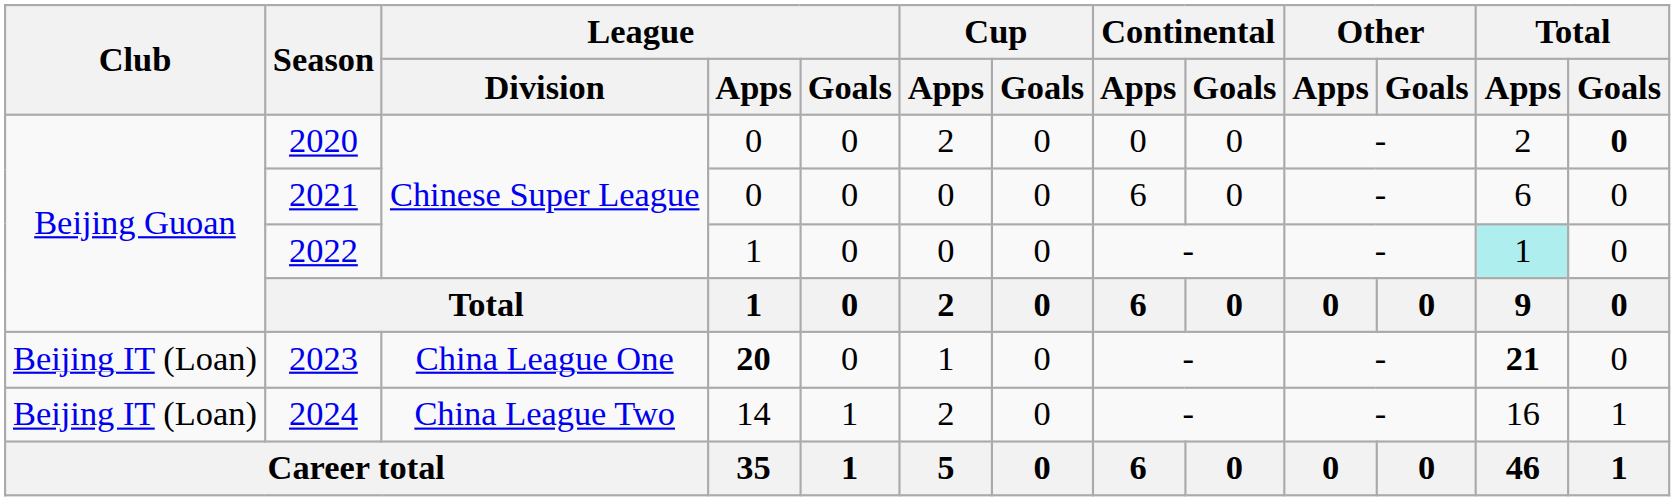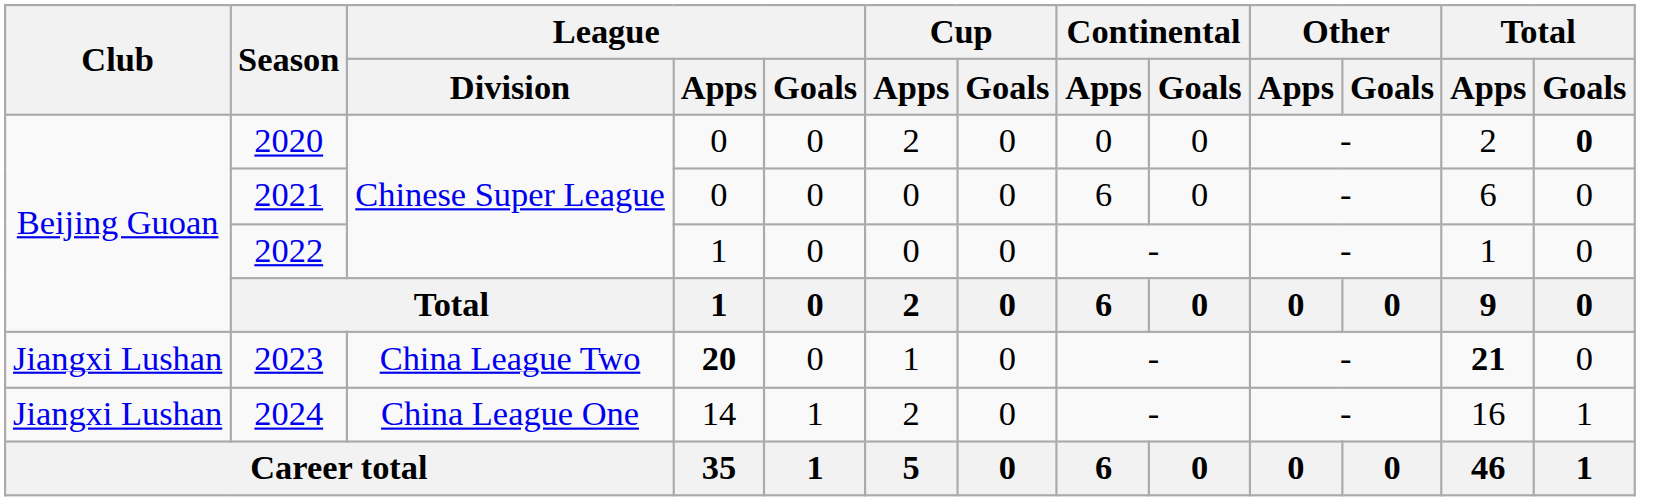 <table class="wikitable" style="text-align: center">
 <tr>
 <th rowspan="2">Club</th>
 <th rowspan="2">Season</th>
 <th colspan="3">League</th>
 <th colspan="2">Cup</th>
 <th colspan="2">Continental</th>
 <th colspan="2">Other</th>
 <th colspan="2">Total</th>
 </tr>
 <tr>
 <th>Division</th>
 <th>Apps</th>
 <th>Goals</th>
 <th>Apps</th>
 <th>Goals</th>
 <th>Apps</th>
 <th>Goals</th>
 <th>Apps</th>
 <th>Goals</th>
 <th>Apps</th>
 <th>Goals</th>
 </tr>
 <tr>
 <td rowspan="4"><a href='#'>Beijing Guoan</a></td>
 <td><a href='#'>2020</a></td>
 <td rowspan="3"><a href='#'>Chinese Super League</a></td>
 <td>0</td>
 <td>0</td>
 <td>2</td>
 <td>0</td>
 <td>0</td>
 <td>0</td>
 <td colspan="2">-</td>
 <td>2</td>
 <td><strong>0</strong></td>
 </tr>
 <tr>
 <td><a href='#'>2021</a></td>
 <td>0</td>
 <td>0</td>
 <td>0</td>
 <td>0</td>
 <td>6</td>
 <td>0</td>
 <td colspan="2">-</td>
 <td>6</td>
 <td>0</td>
 </tr>
 <tr>
 <td><a href='#'>2022</a></td>
 <td>1</td>
 <td>0</td>
 <td>0</td>
 <td>0</td>
 <td colspan="2">-</td>
 <td colspan="2">-</td>
-<td style="background: paleturquoise;">1</td>
+<td>1</td>
 <td>0</td>
 </tr>
 <tr>
 <th colspan=2>Total</th>
 <th>1</th>
 <th>0</th>
 <th>2</th>
 <th>0</th>
 <th>6</th>
 <th>0</th>
 <th>0</th>
 <th>0</th>
 <th>9</th>
 <th>0</th>
 </tr>
 <tr>
-<td><a href='#'>Beijing IT</a> (Loan)</td>
+<td><a href='#'>Jiangxi Lushan</a></td>
 <td><a href='#'>2023</a></td>
-<td><a href='#'>China League One</a></td>
+<td><a href='#'>China League Two</a></td>
 <td><strong>20</strong></td>
 <td>0</td>
 <td>1</td>
 <td>0</td>
 <td colspan="2">-</td>
 <td colspan="2">-</td>
 <td><strong>21</strong></td>
 <td>0</td>
 </tr>
 <tr>
-<td><a href='#'>Beijing IT</a> (Loan)</td>
+<td><a href='#'>Jiangxi Lushan</a></td>
 <td><a href='#'>2024</a></td>
-<td><a href='#'>China League Two</a></td>
+<td><a href='#'>China League One</a></td>
 <td>14</td>
 <td>1</td>
 <td>2</td>
 <td>0</td>
 <td colspan="2">-</td>
 <td colspan="2">-</td>
 <td>16</td>
 <td>1</td>
 </tr>
 <tr>
 <th colspan=3>Career total</th>
 <th>35</th>
 <th>1</th>
 <th>5</th>
 <th>0</th>
 <th>6</th>
 <th>0</th>
 <th>0</th>
 <th>0</th>
 <th>46</th>
 <th>1</th>
 </tr>
 </table>
